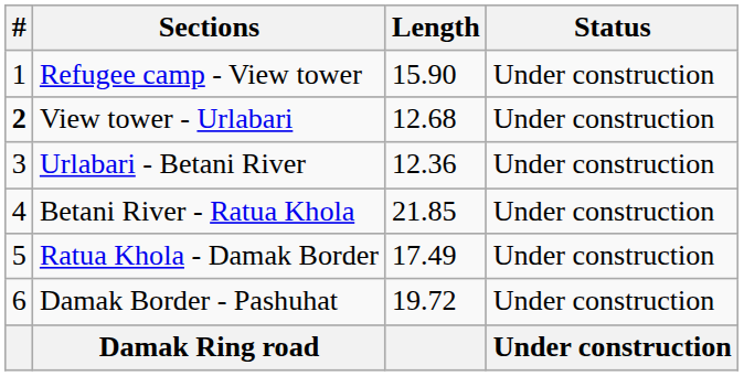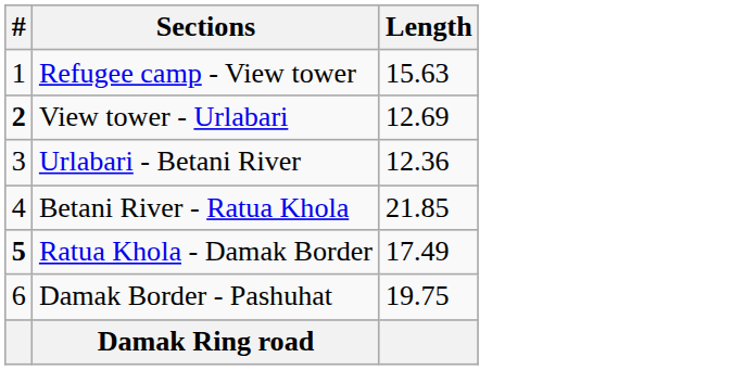 <table class="wikitable">
 <tr>
 <th>#</th>
 <th>Sections</th>
 <th>Length</th>
-<th>Status</th>
 </tr>
 <tr>
 <td>1</td>
 <td><a href='#'>Refugee camp</a> - View tower</td>
-<td>15.90</td>
-<td>Under construction</td>
+<td>15.63</td>
 </tr>
 <tr>
 <td><strong>2</strong></td>
 <td>View tower - <a href='#'>Urlabari</a></td>
-<td>12.68</td>
-<td>Under construction</td>
+<td>12.69</td>
 </tr>
 <tr>
 <td>3</td>
 <td><a href='#'>Urlabari</a> - Betani River</td>
 <td>12.36</td>
-<td>Under construction</td>
 </tr>
 <tr>
 <td>4</td>
 <td>Betani River - <a href='#'>Ratua Khola</a></td>
 <td>21.85</td>
-<td>Under construction</td>
 </tr>
 <tr>
-<td>5</td>
+<td><strong>5</strong></td>
 <td><a href='#'>Ratua Khola</a> - Damak Border</td>
 <td>17.49</td>
-<td>Under construction</td>
 </tr>
 <tr>
 <td>6</td>
 <td>Damak Border - Pashuhat</td>
-<td>19.72</td>
-<td>Under construction</td>
+<td>19.75</td>
 </tr>
 <tr>
 <th></th>
 <th>Damak Ring road</th>
 <th></th>
-<th>Under construction</th>
 </tr>
 </table>
